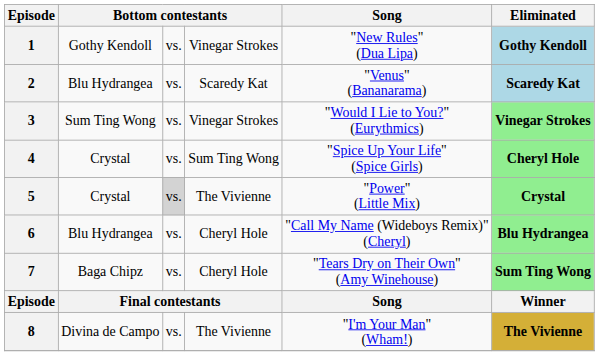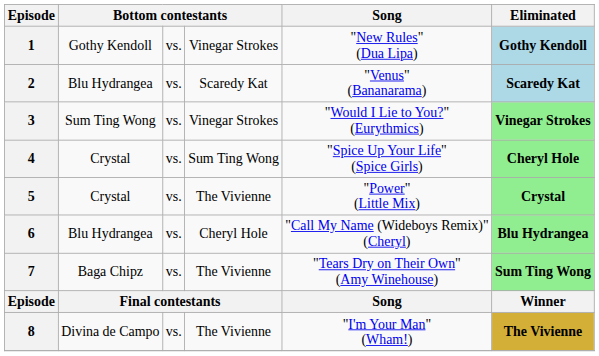 <table class="wikitable" style="text-align:center">
 <tr>
 <th scope="col">Episode</th>
 <th scope="col" colspan="3">Bottom contestants</th>
 <th scope="col">Song</th>
 <th scope="col">Eliminated</th>
 </tr>
 <tr>
 <th scope="row">1</th>
 <td>Gothy Kendoll</td>
 <td>vs.</td>
 <td>Vinegar Strokes</td>
 <td>"<a href='#'>New Rules</a>"<br>(<a href='#'>Dua Lipa</a>)</td>
 <td bgcolor="lightblue"><strong>Gothy Kendoll</strong></td>
 </tr>
 <tr>
 <th scope="row">2</th>
 <td>Blu Hydrangea</td>
 <td>vs.</td>
 <td>Scaredy Kat</td>
 <td>"<a href='#'>Venus</a>"<br>(<a href='#'>Bananarama</a>)</td>
 <td bgcolor="lightblue"><strong>Scaredy Kat</strong></td>
 </tr>
 <tr>
 <th scope="row">3</th>
 <td>Sum Ting Wong</td>
 <td>vs.</td>
 <td nowrap>Vinegar Strokes</td>
 <td>"<a href='#'>Would I Lie to You?</a>"<br>(<a href='#'>Eurythmics</a>)</td>
 <td nowrap bgcolor="lightgreen"><strong>Vinegar Strokes</strong></td>
 </tr>
 <tr>
 <th scope="row">4</th>
 <td>Crystal</td>
 <td>vs.</td>
 <td>Sum Ting Wong</td>
 <td>"<a href='#'>Spice Up Your Life</a>"<br>(<a href='#'>Spice Girls</a>)</td>
 <td bgcolor="lightgreen"><strong>Cheryl Hole</strong></td>
 </tr>
 <tr>
 <th scope="row">5</th>
 <td>Crystal</td>
-<td style="background: lightgrey;">vs.</td>
+<td>vs.</td>
 <td>The Vivienne</td>
 <td>"<a href='#'>Power</a>"<br>(<a href='#'>Little Mix</a>)</td>
 <td bgcolor="lightgreen"><strong>Crystal</strong></td>
 </tr>
 <tr>
 <th scope="row">6</th>
 <td>Blu Hydrangea</td>
 <td>vs.</td>
 <td>Cheryl Hole</td>
 <td nowrap>"<a href='#'>Call My Name</a> (Wideboys Remix)"<br>(<a href='#'>Cheryl</a>)</td>
 <td bgcolor="lightgreen"><strong>Blu Hydrangea</strong></td>
 </tr>
 <tr>
 <th scope="row">7</th>
 <td>Baga Chipz</td>
 <td>vs.</td>
-<td>Cheryl Hole</td>
+<td>The Vivienne</td>
 <td>"<a href='#'>Tears Dry on Their Own</a>"<br>(<a href='#'>Amy Winehouse</a>)</td>
 <td bgcolor="lightgreen"><strong>Sum Ting Wong</strong></td>
 </tr>
 <tr>
 <th scope="col">Episode</th>
 <th scope="col" colspan="3">Final contestants</th>
 <th scope="col">Song</th>
 <th scope="col">Winner</th>
 </tr>
 <tr>
 <th scope="row">8</th>
 <td nowrap>Divina de Campo</td>
 <td>vs.</td>
 <td>The Vivienne</td>
 <td>"<a href='#'>I'm Your Man</a>"<br>(<a href='#'>Wham!</a>)</td>
 <td bgcolor="#D4AF37"><strong>The Vivienne</strong></td>
 </tr>
 <tr>
 </tr>
 </table>
